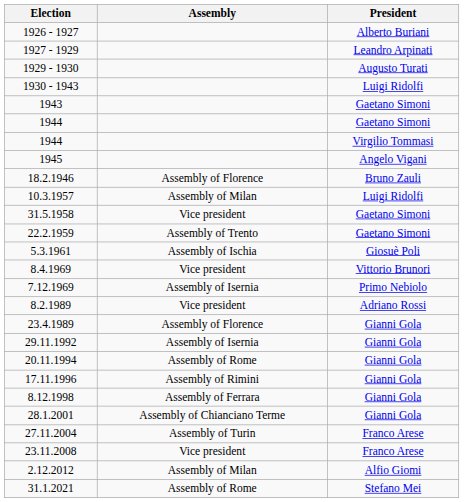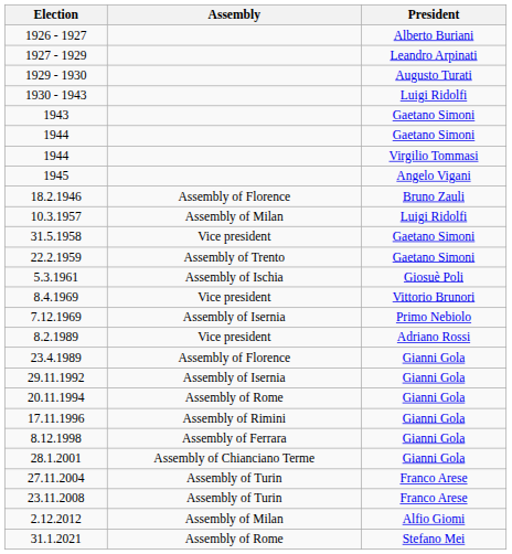 <table class="wikitable" width=50% style="font-size:100%; text-align:center;">
 <tr>
 <th>Election</th>
 <th>Assembly</th>
 <th>President</th>
 </tr>
 <tr>
 <td>1926 - 1927</td>
 <td></td>
 <td><a href='#'>Alberto Buriani</a></td>
 </tr>
 <tr>
 <td>1927 - 1929</td>
 <td></td>
 <td><a href='#'>Leandro Arpinati</a></td>
 </tr>
 <tr>
 <td>1929 - 1930</td>
 <td></td>
 <td><a href='#'>Augusto Turati</a></td>
 </tr>
 <tr>
 <td>1930 - 1943</td>
 <td></td>
 <td><a href='#'>Luigi Ridolfi</a></td>
 </tr>
 <tr>
 <td>1943</td>
 <td></td>
 <td><a href='#'>Gaetano Simoni</a></td>
 </tr>
 <tr>
 <td>1944</td>
 <td></td>
 <td><a href='#'>Gaetano Simoni</a></td>
 </tr>
 <tr>
 <td>1944</td>
 <td></td>
 <td><a href='#'>Virgilio Tommasi</a></td>
 </tr>
 <tr>
 <td>1945</td>
 <td></td>
 <td><a href='#'>Angelo Vigani</a></td>
 </tr>
 <tr>
 <td>18.2.1946</td>
 <td>Assembly of Florence</td>
 <td><a href='#'>Bruno Zauli</a></td>
 </tr>
 <tr>
 <td>10.3.1957</td>
 <td>Assembly of Milan</td>
 <td><a href='#'>Luigi Ridolfi</a></td>
 </tr>
 <tr>
 <td>31.5.1958</td>
 <td>Vice president</td>
 <td><a href='#'>Gaetano Simoni</a></td>
 </tr>
 <tr>
 <td>22.2.1959</td>
 <td>Assembly of Trento</td>
 <td><a href='#'>Gaetano Simoni</a></td>
 </tr>
 <tr>
 <td>5.3.1961</td>
 <td>Assembly of Ischia</td>
 <td><a href='#'>Giosuè Poli</a></td>
 </tr>
 <tr>
 <td>8.4.1969</td>
 <td>Vice president</td>
 <td><a href='#'>Vittorio Brunori</a></td>
 </tr>
 <tr>
 <td>7.12.1969</td>
 <td>Assembly of Isernia</td>
 <td><a href='#'>Primo Nebiolo</a></td>
 </tr>
 <tr>
 <td>8.2.1989</td>
 <td>Vice president</td>
 <td><a href='#'>Adriano Rossi</a></td>
 </tr>
 <tr>
 <td>23.4.1989</td>
 <td>Assembly of Florence</td>
 <td><a href='#'>Gianni Gola</a></td>
 </tr>
 <tr>
 <td>29.11.1992</td>
 <td>Assembly of Isernia</td>
 <td><a href='#'>Gianni Gola</a></td>
 </tr>
 <tr>
 <td>20.11.1994</td>
 <td>Assembly of Rome</td>
 <td><a href='#'>Gianni Gola</a></td>
 </tr>
 <tr>
 <td>17.11.1996</td>
 <td>Assembly of Rimini</td>
 <td><a href='#'>Gianni Gola</a></td>
 </tr>
 <tr>
 <td>8.12.1998</td>
 <td>Assembly of Ferrara</td>
 <td><a href='#'>Gianni Gola</a></td>
 </tr>
 <tr>
 <td>28.1.2001</td>
 <td>Assembly of Chianciano Terme</td>
 <td><a href='#'>Gianni Gola</a></td>
 </tr>
 <tr>
 <td>27.11.2004</td>
 <td>Assembly of Turin</td>
 <td><a href='#'>Franco Arese</a></td>
 </tr>
 <tr>
 <td>23.11.2008</td>
-<td>Vice president</td>
+<td>Assembly of Turin</td>
 <td><a href='#'>Franco Arese</a></td>
 </tr>
 <tr>
 <td>2.12.2012</td>
 <td>Assembly of Milan</td>
 <td><a href='#'>Alfio Giomi</a></td>
 </tr>
 <tr>
 <td>31.1.2021</td>
 <td>Assembly of Rome</td>
 <td><a href='#'>Stefano Mei</a></td>
 </tr>
 </table>
